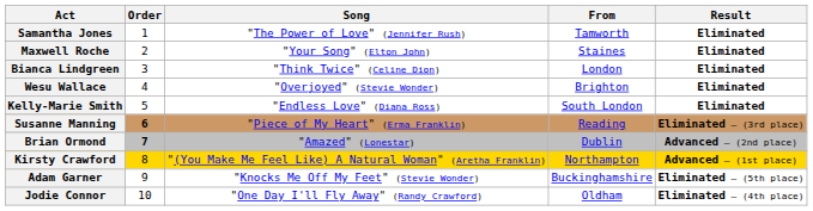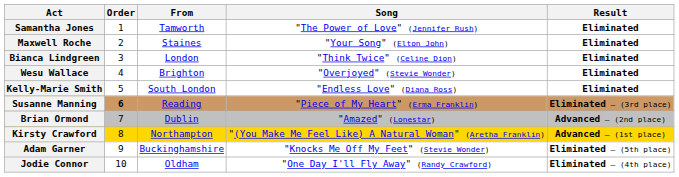 <table class="wikitable plainrowheaders" style="text-align:center;">
 <tr>
 <th scope="col">Act</th>
 <th scope="col">Order</th>
+<th scope="col">From</th>
 <th scope="col">Song</th>
-<th scope="col">From</th>
 <th scope="col">Result</th>
 </tr>
 <tr style="background:white;">
 <th scope="row">Samantha Jones</th>
 <td>1</td>
+<td><a href='#'>Tamworth</a></td>
 <td>"<a href='#'>The Power of Love</a>"  <small>(<a href='#'>Jennifer Rush</a>)</small></td>
-<td><a href='#'>Tamworth</a></td>
 <td><strong>Eliminated</strong></td>
 </tr>
 <tr style="background:white;">
 <th scope="row">Maxwell Roche</th>
 <td>2</td>
+<td><a href='#'>Staines</a></td>
 <td>"<a href='#'>Your Song</a>"  <small>(<a href='#'>Elton John</a>)</small></td>
-<td><a href='#'>Staines</a></td>
 <td><strong>Eliminated</strong></td>
 </tr>
 <tr style="background:white;">
 <th scope="row">Bianca Lindgreen</th>
 <td>3</td>
+<td><a href='#'>London</a></td>
 <td>"<a href='#'>Think Twice</a>"  <small>(<a href='#'>Celine Dion</a>)</small></td>
-<td><a href='#'>London</a></td>
 <td><strong>Eliminated</strong></td>
 </tr>
 <tr style="background:white;">
 <th scope="row">Wesu Wallace</th>
 <td>4</td>
+<td><a href='#'>Brighton</a></td>
 <td>"<a href='#'>Overjoyed</a>"  <small>(<a href='#'>Stevie Wonder</a>)</small></td>
-<td><a href='#'>Brighton</a></td>
 <td><strong>Eliminated</strong></td>
 </tr>
 <tr style="background:white;">
 <th scope="row">Kelly-Marie Smith</th>
 <td>5</td>
+<td><a href='#'>South London</a></td>
 <td>"<a href='#'>Endless Love</a>"  <small>(<a href='#'>Diana Ross</a>)</small></td>
-<td><a href='#'>South London</a></td>
 <td><strong>Eliminated</strong></td>
 </tr>
 <tr style="background:#c96;">
 <th scope="row">Susanne Manning</th>
 <td><strong>6</strong></td>
+<td><a href='#'>Reading</a></td>
 <td>"<a href='#'>Piece of My Heart</a>"  <small>(<a href='#'>Erma Franklin</a>)</small></td>
-<td><a href='#'>Reading</a></td>
 <td><strong>Eliminated</strong><small> – (3rd place)</small></td>
 </tr>
 <tr style="background:silver;">
 <th scope="row">Brian Ormond</th>
-<td><strong>7</strong></td>
+<td>7</td>
+<td><a href='#'>Dublin</a></td>
 <td>"<a href='#'>Amazed</a>"  <small>(<a href='#'>Lonestar</a>)</small></td>
-<td><a href='#'>Dublin</a></td>
 <td><strong>Advanced</strong><small> – (2nd place)</small></td>
 </tr>
 <tr style="background:gold;">
 <th scope="row">Kirsty Crawford</th>
 <td>8</td>
+<td><a href='#'>Northampton</a></td>
 <td>"<a href='#'>(You Make Me Feel Like) A Natural Woman</a>"  <small>(<a href='#'>Aretha Franklin</a>)</small></td>
-<td><a href='#'>Northampton</a></td>
 <td><strong>Advanced</strong><small> – (1st place)</small></td>
 </tr>
 <tr style="background:white;">
 <th scope="row">Adam Garner</th>
 <td>9</td>
+<td><a href='#'>Buckinghamshire</a></td>
 <td>"<a href='#'>Knocks Me Off My Feet</a>"  <small>(<a href='#'>Stevie Wonder</a>)</small></td>
-<td><a href='#'>Buckinghamshire</a></td>
 <td><strong>Eliminated</strong><small> – (5th place)</small></td>
 </tr>
 <tr style="background:white;">
 <th scope="row">Jodie Connor</th>
 <td>10</td>
+<td><a href='#'>Oldham</a></td>
 <td>"<a href='#'>One Day I'll Fly Away</a>"  <small>(<a href='#'>Randy Crawford</a>)</small></td>
-<td><a href='#'>Oldham</a></td>
 <td><strong>Eliminated</strong><small> – (4th place)</small></td>
 </tr>
 </table>
